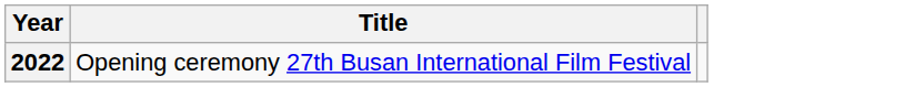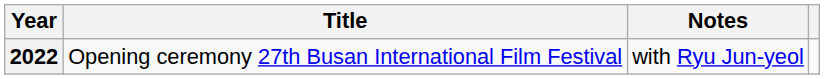 <table class="wikitable plainrowheaders">
 <tr>
 <th scope="col">Year</th>
 <th scope="col">Title</th>
+<th scope="col">Notes</th>
 <th scope="col" class="unsortable"></th>
 </tr>
 <tr>
 <th scope="row">2022</th>
 <td>Opening ceremony <a href='#'>27th Busan International Film Festival</a></td>
+<td>with <a href='#'>Ryu Jun-yeol</a></td>
 <td style="text-align:center"></td>
 </tr>
 </table>
